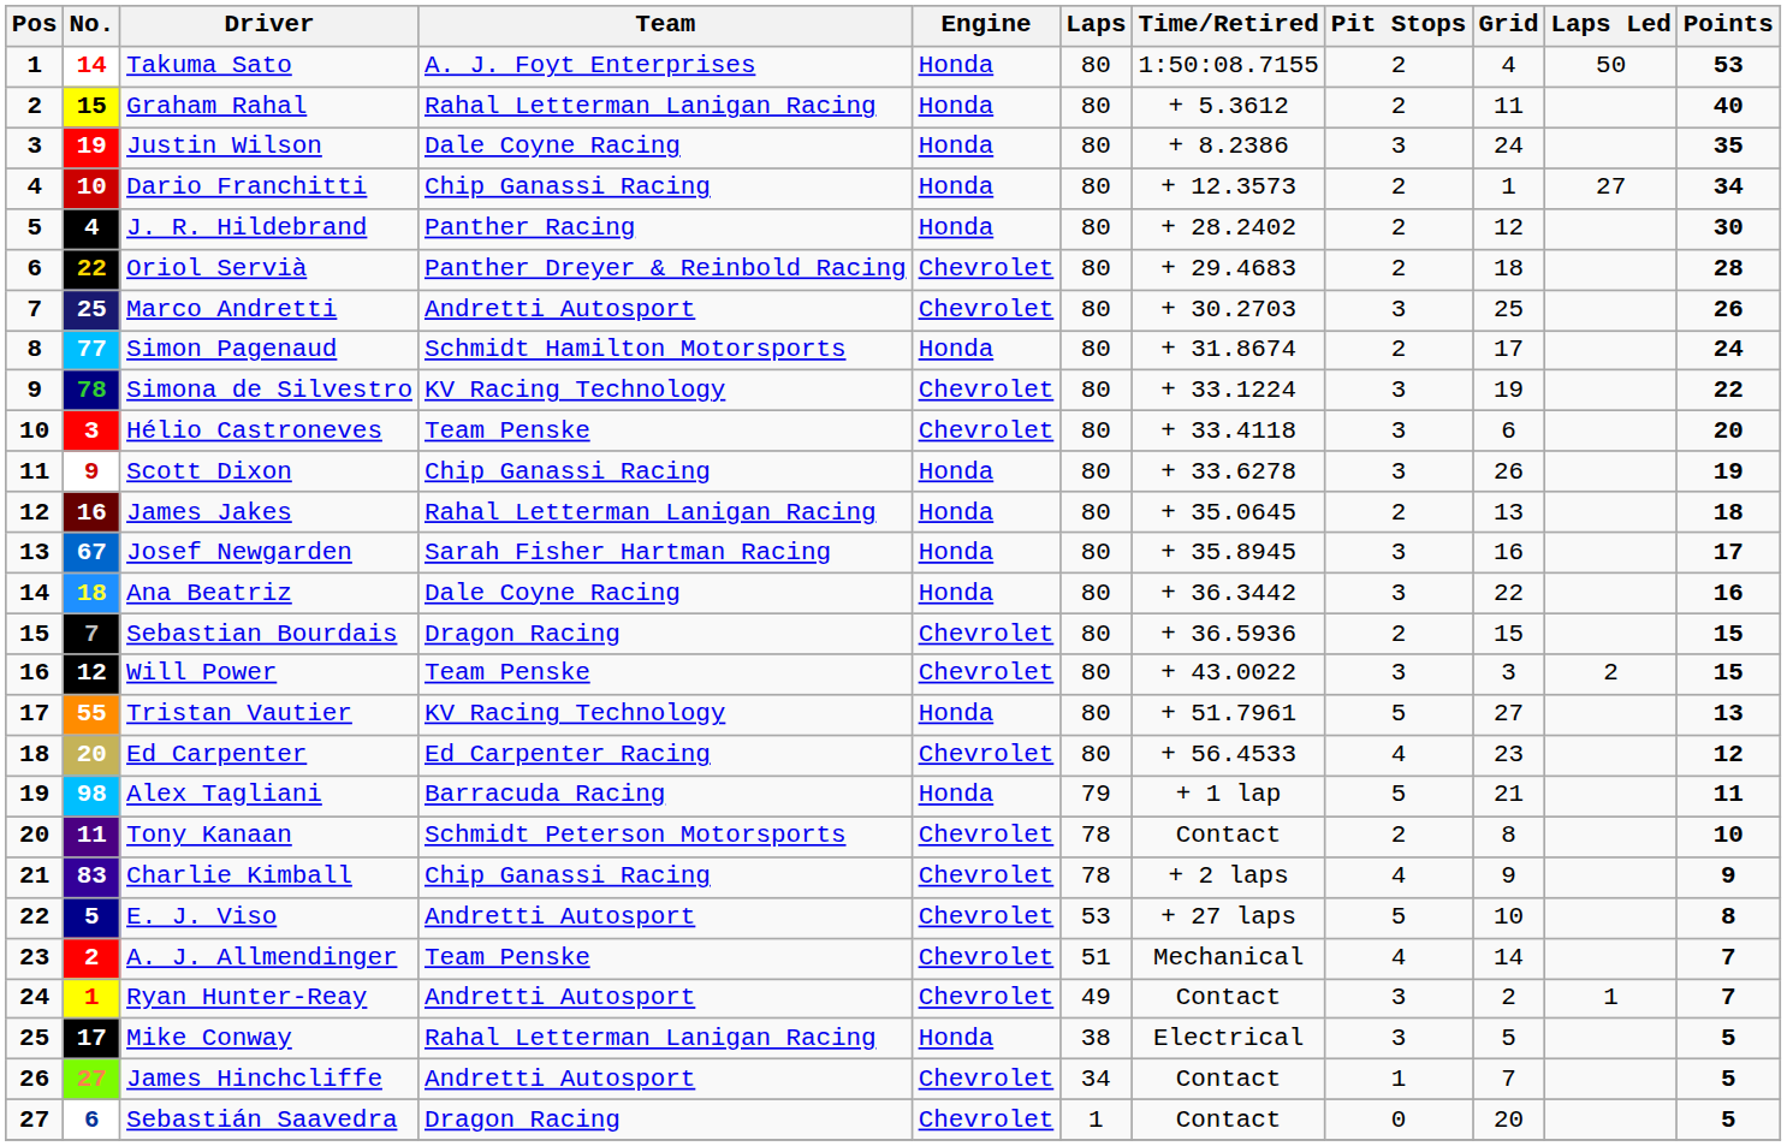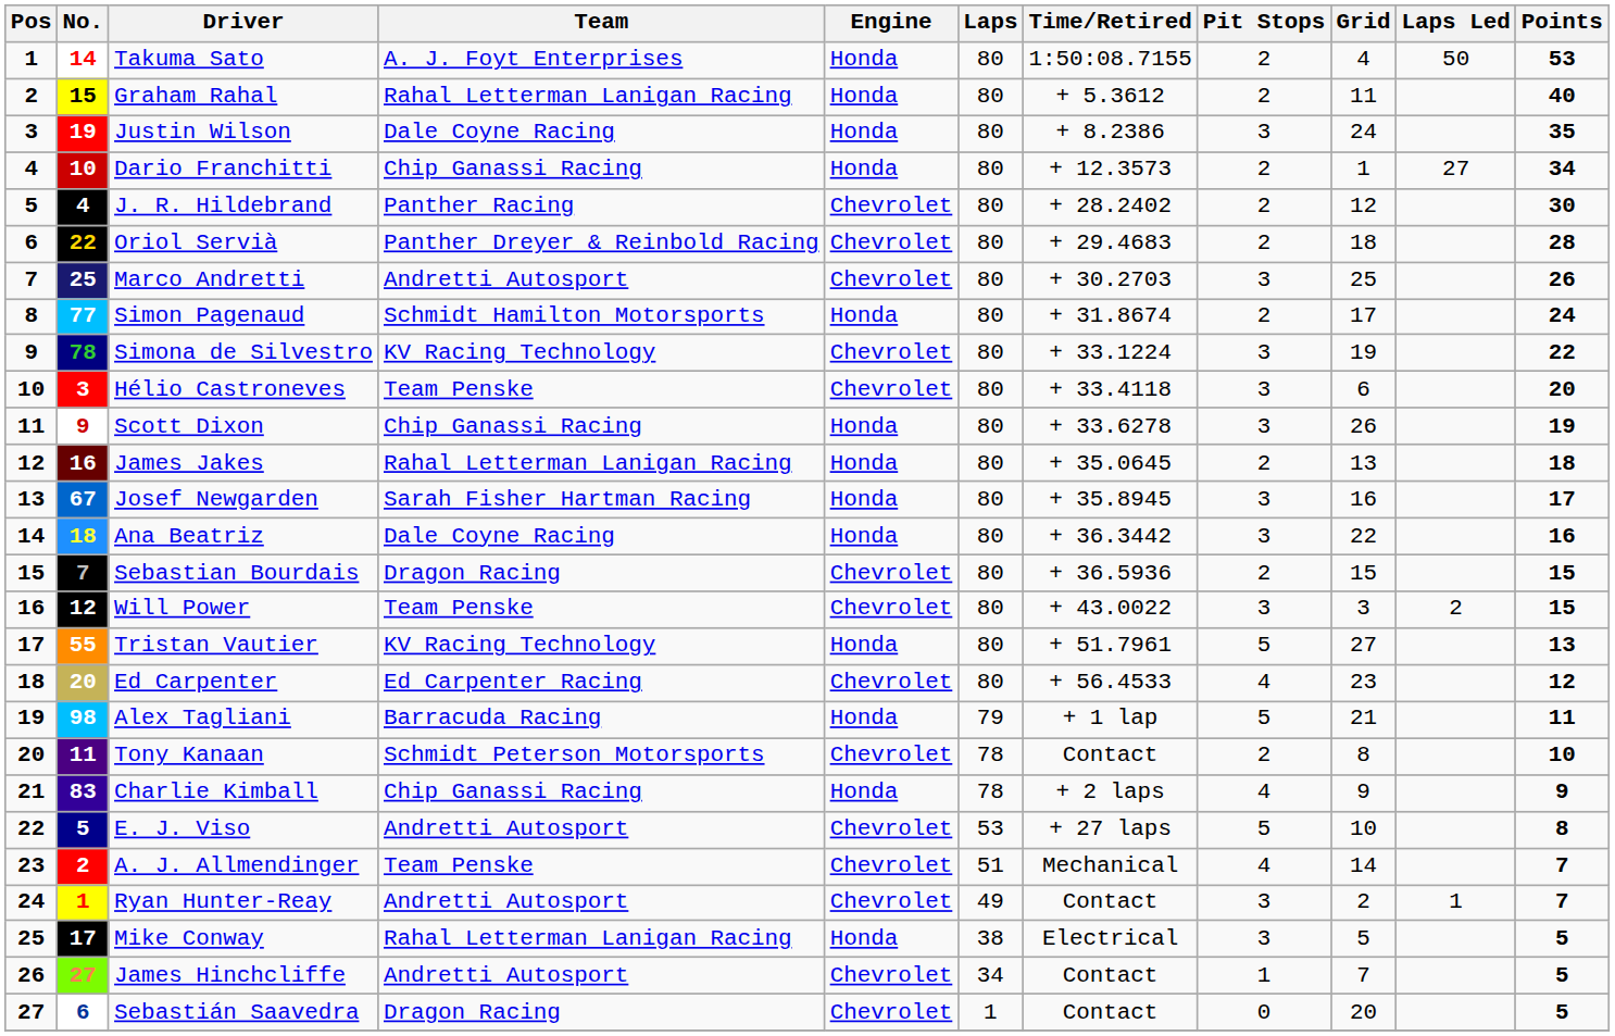 <table class="wikitable" " style="font-size:95%">
 <tr>
 <th>Pos</th>
 <th>No.</th>
 <th>Driver</th>
 <th>Team</th>
 <th>Engine</th>
 <th>Laps</th>
 <th>Time/Retired</th>
 <th>Pit Stops</th>
 <th>Grid</th>
 <th>Laps Led</th>
 <th>Points</th>
 </tr>
 <tr>
 <td align="center"><strong>1</strong></td>
 <td style="background:white; color:red;" align="center"><strong>14</strong></td>
 <td> <a href='#'>Takuma Sato</a></td>
 <td><a href='#'>A. J. Foyt Enterprises</a></td>
 <td><a href='#'>Honda</a></td>
 <td align="center">80</td>
 <td align="center">1:50:08.7155</td>
 <td align="center">2</td>
 <td align="center">4</td>
 <td align="center">50</td>
 <td align="center"><strong>53</strong></td>
 </tr>
 <tr>
 <td align="center"><strong>2</strong></td>
 <td style="background:yellow; color:black;" align="center"><strong>15</strong></td>
 <td> <a href='#'>Graham Rahal</a></td>
 <td><a href='#'>Rahal Letterman Lanigan Racing</a></td>
 <td><a href='#'>Honda</a></td>
 <td align="center">80</td>
 <td align="center">+ 5.3612</td>
 <td align="center">2</td>
 <td align="center">11</td>
 <td align="center"></td>
 <td align="center"><strong>40</strong></td>
 </tr>
 <tr>
 <td align="center"><strong>3</strong></td>
 <td style="background:red; color:white;" align="center"><strong>19</strong></td>
 <td> <a href='#'>Justin Wilson</a></td>
 <td><a href='#'>Dale Coyne Racing</a></td>
 <td><a href='#'>Honda</a></td>
 <td align="center">80</td>
 <td align="center">+ 8.2386</td>
 <td align="center">3</td>
 <td align="center">24</td>
 <td align="center"></td>
 <td align="center"><strong>35</strong></td>
 </tr>
 <tr>
 <td align="center"><strong>4</strong></td>
 <td style="background:#CC0000; color:white;" align="center"><strong>10</strong></td>
 <td> <a href='#'>Dario Franchitti</a></td>
 <td><a href='#'>Chip Ganassi Racing</a></td>
 <td><a href='#'>Honda</a></td>
 <td align="center">80</td>
 <td align="center">+ 12.3573</td>
 <td align="center">2</td>
 <td align="center">1</td>
 <td align="center">27</td>
 <td align="center"><strong>34</strong></td>
 </tr>
 <tr>
 <td align="center"><strong>5</strong></td>
 <td style="background:black; color:white;" align="center"><strong>4</strong></td>
 <td> <a href='#'>J. R. Hildebrand</a></td>
 <td><a href='#'>Panther Racing</a></td>
-<td><a href='#'>Honda</a></td>
+<td><a href='#'>Chevrolet</a></td>
 <td align="center">80</td>
 <td align="center">+ 28.2402</td>
 <td align="center">2</td>
 <td align="center">12</td>
 <td align="center"></td>
 <td align="center"><strong>30</strong></td>
 </tr>
 <tr>
 <td align="center"><strong>6</strong></td>
 <td style="background:black; color:gold;" align="center"><strong>22</strong></td>
 <td> <a href='#'>Oriol Servià</a></td>
 <td><a href='#'>Panther Dreyer & Reinbold Racing</a></td>
 <td><a href='#'>Chevrolet</a></td>
 <td align="center">80</td>
 <td align="center">+ 29.4683</td>
 <td align="center">2</td>
 <td align="center">18</td>
 <td align="center"></td>
 <td align="center"><strong>28</strong></td>
 </tr>
 <tr>
 <td align="center"><strong>7</strong></td>
 <td style="background:midnightblue; color:white;" align="center"><strong>25</strong></td>
 <td> <a href='#'>Marco Andretti</a></td>
 <td><a href='#'>Andretti Autosport</a></td>
 <td><a href='#'>Chevrolet</a></td>
 <td align="center">80</td>
 <td align="center">+ 30.2703</td>
 <td align="center">3</td>
 <td align="center">25</td>
 <td align="center"></td>
 <td align="center"><strong>26</strong></td>
 </tr>
 <tr>
 <td align="center"><strong>8</strong></td>
 <td style="background:deepskyblue; color:white;" align="center"><strong>77</strong></td>
 <td> <a href='#'>Simon Pagenaud</a></td>
 <td><a href='#'>Schmidt Hamilton Motorsports</a></td>
 <td><a href='#'>Honda</a></td>
 <td align="center">80</td>
 <td align="center">+ 31.8674</td>
 <td align="center">2</td>
 <td align="center">17</td>
 <td align="center"></td>
 <td align="center"><strong>24</strong></td>
 </tr>
 <tr>
 <td align="center"><strong>9</strong></td>
 <td style="background:navy; color:limegreen;" align="center"><strong>78</strong></td>
 <td> <a href='#'>Simona de Silvestro</a></td>
 <td><a href='#'>KV Racing Technology</a></td>
 <td><a href='#'>Chevrolet</a></td>
 <td align="center">80</td>
 <td align="center">+ 33.1224</td>
 <td align="center">3</td>
 <td align="center">19</td>
 <td align="center"></td>
 <td align="center"><strong>22</strong></td>
 </tr>
 <tr>
 <td align="center"><strong>10</strong></td>
 <td style="background:red; color:white;" align="center"><strong>3</strong></td>
 <td> <a href='#'>Hélio Castroneves</a></td>
 <td><a href='#'>Team Penske</a></td>
 <td><a href='#'>Chevrolet</a></td>
 <td align="center">80</td>
 <td align="center">+ 33.4118</td>
 <td align="center">3</td>
 <td align="center">6</td>
 <td align="center"></td>
 <td align="center"><strong>20</strong></td>
 </tr>
 <tr>
 <td align="center"><strong>11</strong></td>
 <td style="background:white; color:#CC0000;" align="center"><strong>9</strong></td>
 <td> <a href='#'>Scott Dixon</a></td>
 <td><a href='#'>Chip Ganassi Racing</a></td>
 <td><a href='#'>Honda</a></td>
 <td align="center">80</td>
 <td align="center">+ 33.6278</td>
 <td align="center">3</td>
 <td align="center">26</td>
 <td align="center"></td>
 <td align="center"><strong>19</strong></td>
 </tr>
 <tr>
 <td align="center"><strong>12</strong></td>
 <td style="background:#660000; color:white;" align="center"><strong>16</strong></td>
 <td> <a href='#'>James Jakes</a></td>
 <td><a href='#'>Rahal Letterman Lanigan Racing</a></td>
 <td><a href='#'>Honda</a></td>
 <td align="center">80</td>
 <td align="center">+ 35.0645</td>
 <td align="center">2</td>
 <td align="center">13</td>
 <td align="center"></td>
 <td align="center"><strong>18</strong></td>
 </tr>
 <tr>
 <td align="center"><strong>13</strong></td>
 <td style="background:#0066CC; color:white;" align="center"><strong>67</strong></td>
 <td> <a href='#'>Josef Newgarden</a></td>
 <td><a href='#'>Sarah Fisher Hartman Racing</a></td>
 <td><a href='#'>Honda</a></td>
 <td align="center">80</td>
 <td align="center">+ 35.8945</td>
 <td align="center">3</td>
 <td align="center">16</td>
 <td align="center"></td>
 <td align="center"><strong>17</strong></td>
 </tr>
 <tr>
 <td align="center"><strong>14</strong></td>
 <td style="background:dodgerblue; color:#FFFF33;" align="center"><strong>18</strong></td>
 <td> <a href='#'>Ana Beatriz</a></td>
 <td><a href='#'>Dale Coyne Racing</a></td>
 <td><a href='#'>Honda</a></td>
 <td align="center">80</td>
 <td align="center">+ 36.3442</td>
 <td align="center">3</td>
 <td align="center">22</td>
 <td align="center"></td>
 <td align="center"><strong>16</strong></td>
 </tr>
 <tr>
 <td align="center"><strong>15</strong></td>
 <td style="background:black; color:silver;" align="center"><strong>7</strong></td>
 <td> <a href='#'>Sebastian Bourdais</a></td>
 <td><a href='#'>Dragon Racing</a></td>
 <td><a href='#'>Chevrolet</a></td>
 <td align="center">80</td>
 <td align="center">+ 36.5936</td>
 <td align="center">2</td>
 <td align="center">15</td>
 <td align="center"></td>
 <td align="center"><strong>15</strong></td>
 </tr>
 <tr>
 <td align="center"><strong>16</strong></td>
 <td style="background:black; color:white;" align="center"><strong>12</strong></td>
 <td> <a href='#'>Will Power</a></td>
 <td><a href='#'>Team Penske</a></td>
 <td><a href='#'>Chevrolet</a></td>
 <td align="center">80</td>
 <td align="center">+ 43.0022</td>
 <td align="center">3</td>
 <td align="center">3</td>
 <td align="center">2</td>
 <td align="center"><strong>15</strong></td>
 </tr>
 <tr>
 <td align="center"><strong>17</strong></td>
 <td style="background:darkorange; color:white;" align="center"><strong>55</strong></td>
 <td> <a href='#'>Tristan Vautier</a></td>
 <td><a href='#'>KV Racing Technology</a></td>
 <td><a href='#'>Honda</a></td>
 <td align="center">80</td>
 <td align="center">+ 51.7961</td>
 <td align="center">5</td>
 <td align="center">27</td>
 <td align="center"></td>
 <td align="center"><strong>13</strong></td>
 </tr>
 <tr>
 <td align="center"><strong>18</strong></td>
 <td style="background:#C5B358; color:white;" align="center"><strong>20</strong></td>
 <td> <a href='#'>Ed Carpenter</a></td>
 <td><a href='#'>Ed Carpenter Racing</a></td>
 <td><a href='#'>Chevrolet</a></td>
 <td align="center">80</td>
 <td align="center">+ 56.4533</td>
 <td align="center">4</td>
 <td align="center">23</td>
 <td align="center"></td>
 <td align="center"><strong>12</strong></td>
 </tr>
 <tr>
 <td align="center"><strong>19</strong></td>
 <td style="background:deepskyblue; color:white;" align="center"><strong>98</strong></td>
 <td> <a href='#'>Alex Tagliani</a></td>
 <td><a href='#'>Barracuda Racing</a></td>
 <td><a href='#'>Honda</a></td>
 <td align="center">79</td>
 <td align="center">+ 1 lap</td>
 <td align="center">5</td>
 <td align="center">21</td>
 <td align="center"></td>
 <td align="center"><strong>11</strong></td>
 </tr>
 <tr>
 <td align="center"><strong>20</strong></td>
 <td style="background:indigo; color:white;" align="center"><strong>11</strong></td>
 <td> <a href='#'>Tony Kanaan</a></td>
 <td><a href='#'>Schmidt Peterson Motorsports</a></td>
 <td><a href='#'>Chevrolet</a></td>
 <td align="center">78</td>
 <td align="center">Contact</td>
 <td align="center">2</td>
 <td align="center">8</td>
 <td align="center"></td>
 <td align="center"><strong>10</strong></td>
 </tr>
 <tr>
 <td align="center"><strong>21</strong></td>
 <td style="background:#330099; color:white;" align="center"><strong>83</strong></td>
 <td> <a href='#'>Charlie Kimball</a></td>
 <td><a href='#'>Chip Ganassi Racing</a></td>
-<td><a href='#'>Chevrolet</a></td>
+<td><a href='#'>Honda</a></td>
 <td align="center">78</td>
 <td align="center">+ 2 laps</td>
 <td align="center">4</td>
 <td align="center">9</td>
 <td align="center"></td>
 <td align="center"><strong>9</strong></td>
 </tr>
 <tr>
 <td align="center"><strong>22</strong></td>
 <td style="background:darkblue; color:white;" align="center"><strong>5</strong></td>
 <td> <a href='#'>E. J. Viso</a></td>
 <td><a href='#'>Andretti Autosport</a></td>
 <td><a href='#'>Chevrolet</a></td>
 <td align="center">53</td>
 <td align="center">+ 27 laps</td>
 <td align="center">5</td>
 <td align="center">10</td>
 <td align="center"></td>
 <td align="center"><strong>8</strong></td>
 </tr>
 <tr>
 <td align="center"><strong>23</strong></td>
 <td style="background:red; color:white;" align="center"><strong>2</strong></td>
 <td> <a href='#'>A. J. Allmendinger</a></td>
 <td><a href='#'>Team Penske</a></td>
 <td><a href='#'>Chevrolet</a></td>
 <td align="center">51</td>
 <td align="center">Mechanical</td>
 <td align="center">4</td>
 <td align="center">14</td>
 <td align="center"></td>
 <td align="center"><strong>7</strong></td>
 </tr>
 <tr>
 <td align="center"><strong>24</strong></td>
 <td style="background:yellow; color:red;" align="center"><strong>1</strong></td>
 <td> <a href='#'>Ryan Hunter-Reay</a></td>
 <td><a href='#'>Andretti Autosport</a></td>
 <td><a href='#'>Chevrolet</a></td>
 <td align="center">49</td>
 <td align="center">Contact</td>
 <td align="center">3</td>
 <td align="center">2</td>
 <td align="center">1</td>
 <td align="center"><strong>7</strong></td>
 </tr>
 <tr>
 <td align="center"><strong>25</strong></td>
 <td style="background:black; color:white;" align="center"><strong>17</strong></td>
 <td> <a href='#'>Mike Conway</a></td>
 <td><a href='#'>Rahal Letterman Lanigan Racing</a></td>
 <td><a href='#'>Honda</a></td>
 <td align="center">38</td>
 <td align="center">Electrical</td>
 <td align="center">3</td>
 <td align="center">5</td>
 <td align="center"></td>
 <td align="center"><strong>5</strong></td>
 </tr>
 <tr>
 <td align="center"><strong>26</strong></td>
 <td style="background:lawngreen; color:coral;" align="center"><strong>27</strong></td>
 <td> <a href='#'>James Hinchcliffe</a></td>
 <td><a href='#'>Andretti Autosport</a></td>
 <td><a href='#'>Chevrolet</a></td>
 <td align="center">34</td>
 <td align="center">Contact</td>
 <td align="center">1</td>
 <td align="center">7</td>
 <td align="center"></td>
 <td align="center"><strong>5</strong></td>
 </tr>
 <tr>
 <td align="center"><strong>27</strong></td>
 <td style="background:white; color:#003399;" align="center"><strong>6</strong></td>
 <td> <a href='#'>Sebastián Saavedra</a></td>
 <td><a href='#'>Dragon Racing</a></td>
 <td><a href='#'>Chevrolet</a></td>
 <td align="center">1</td>
 <td align="center">Contact</td>
 <td align="center">0</td>
 <td align="center">20</td>
 <td align="center"></td>
 <td align="center"><strong>5</strong></td>
 </tr>
 <tr>
 </tr>
 </table>
